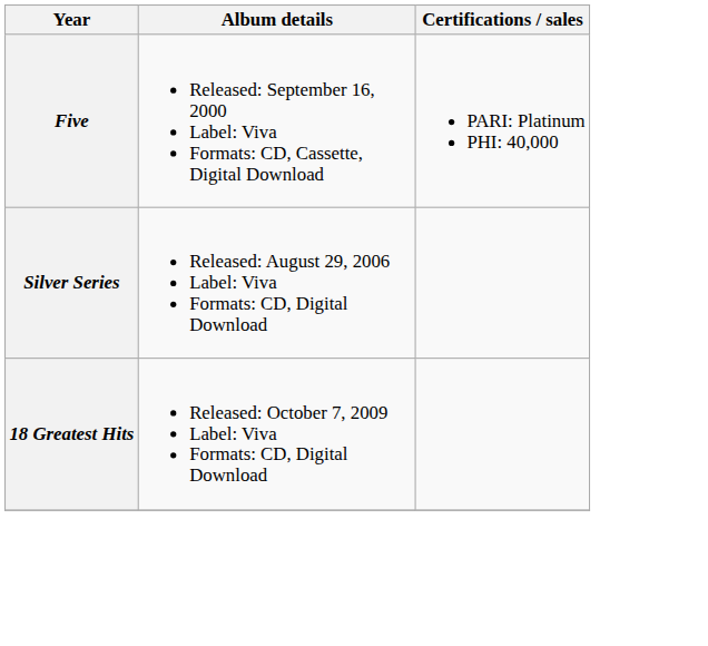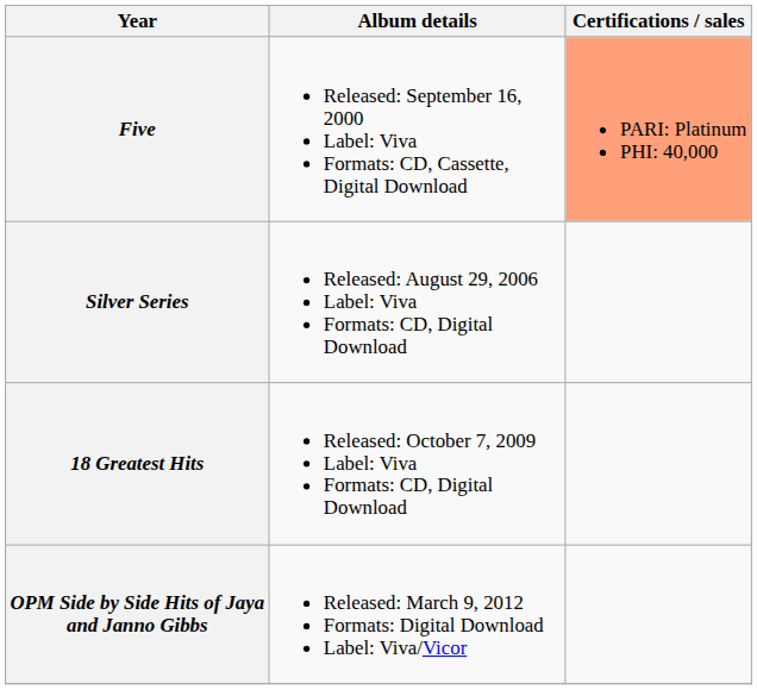 <table class="wikitable plainrowheaders">
 <tr>
 <th>Year</th>
 <th width=230>Album details</th>
 <th>Certifications / sales</th>
 </tr>
 <tr>
 <th scope="row"><em>Five</em></th>
 <td><br><ul><li>Released: September 16, 2000</li><li>Label: Viva</li><li>Formats: CD, Cassette, Digital Download</li></ul></td>
-<td><br><ul><li>PARI: Platinum</li><li>PHI: 40,000</li></ul></td>
+<td style="background: lightsalmon;"><br><ul><li>PARI: Platinum</li><li>PHI: 40,000</li></ul></td>
 </tr>
 <tr>
 <th scope="row"><em>Silver Series</em></th>
 <td><br><ul><li>Released: August 29, 2006</li><li>Label: Viva</li><li>Formats: CD, Digital Download</li></ul></td>
 <td></td>
 </tr>
 <tr>
 <th scope="row"><em>18 Greatest Hits</em></th>
 <td><br><ul><li>Released: October 7, 2009</li><li>Label: Viva</li><li>Formats: CD, Digital Download</li></ul></td>
 <td></td>
 </tr>
 <tr>
+<th scope="row"><em>OPM Side by Side Hits of Jaya <br> and Janno Gibbs</em></th>
+<td><br><ul><li>Released: March 9, 2012</li><li>Formats: Digital Download</li><li>Label: Viva/<a href='#'>Vicor</a></li></ul></td>
+<td></td>
+</tr>
+<tr>
 </tr>
 </table>
